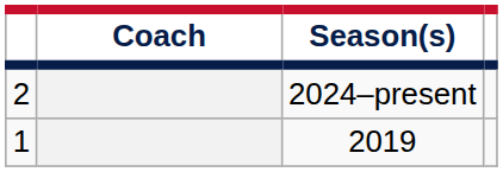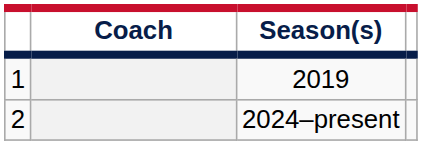 <table class="wikitable sortable plainrowheaders" style="text-align:center">
 <tr>
 <th scope="col" style="background-color:#ffffff; border-top:#c8102e 5px solid; border-bottom:#071d49 5px solid; color:#071d49"></th>
 <th width="120px" scope="col" style="background-color:#ffffff; border-top:#c8102e 5px solid; border-bottom:#071d49 5px solid; color:#071d49">Coach</th>
 <th scope="col" style="background-color:#ffffff; border-top:#c8102e 5px solid; border-bottom:#071d49 5px solid; color:#071d49">Season(s)</th>
 <th class="unsortable" scope="col" style="background-color:#ffffff; border-top:#c8102e 5px solid; border-bottom:#071d49 5px solid; color:#071d49"></th>
 </tr>
 <tr>
+<td>1</td>
+<th scope="row" style="text-align:center"></th>
+<td>2019</td>
+<td></td>
+</tr>
+<tr>
 <td>2</td>
 <th scope="row" style="text-align:center"></th>
 <td>2024–present</td>
 <td></td>
 </tr>
-<tr>
-<td>1</td>
-<th scope="row" style="text-align:center"></th>
-<td>2019</td>
-<td></td>
-</tr>
 </table>
